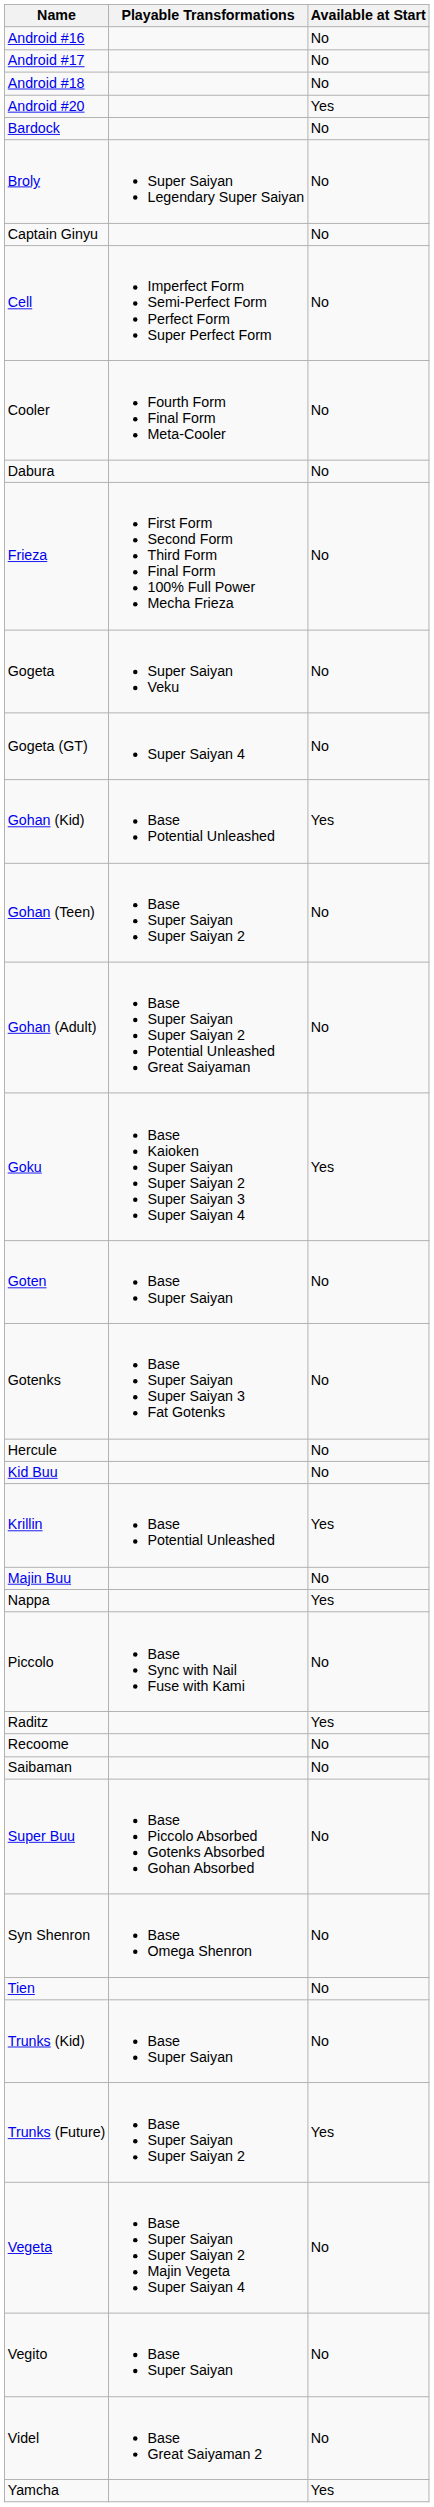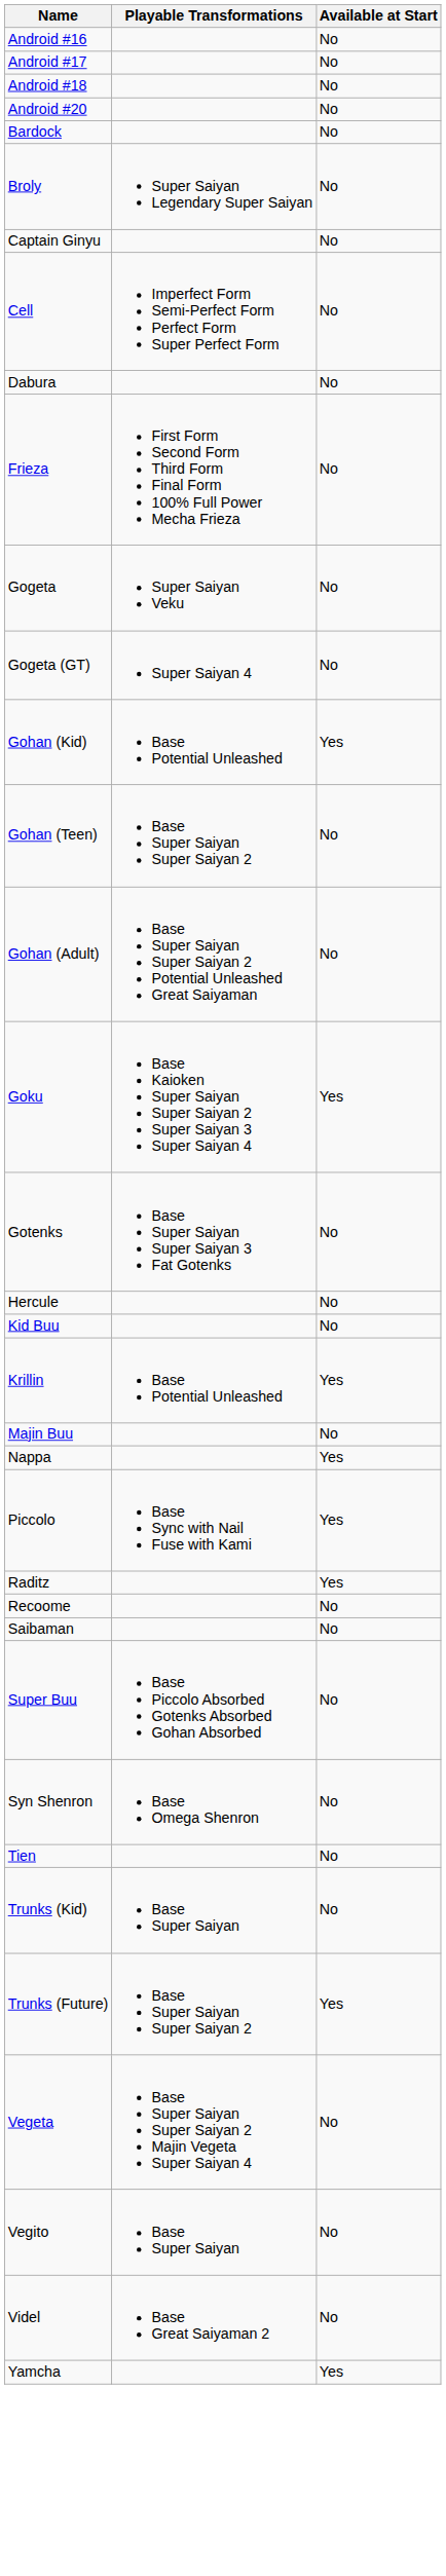 <table class="wikitable">
 <tr>
 <th>Name</th>
 <th>Playable Transformations</th>
 <th>Available at Start</th>
 </tr>
 <tr>
 <td><a href='#'>Android #16</a></td>
 <td></td>
 <td>No</td>
 </tr>
 <tr>
 <td><a href='#'>Android #17</a></td>
 <td></td>
 <td>No</td>
 </tr>
 <tr>
 <td><a href='#'>Android #18</a></td>
 <td></td>
 <td>No</td>
 </tr>
 <tr>
 <td><a href='#'>Android #20</a></td>
 <td></td>
-<td>Yes</td>
+<td>No</td>
 </tr>
 <tr>
 <td><a href='#'>Bardock</a></td>
 <td></td>
 <td>No</td>
 </tr>
 <tr>
 <td><a href='#'>Broly</a></td>
 <td><br><ul><li>Super Saiyan</li><li>Legendary Super Saiyan</li></ul></td>
 <td>No</td>
 </tr>
 <tr>
 <td>Captain Ginyu</td>
 <td></td>
 <td>No</td>
 </tr>
 <tr>
 <td><a href='#'>Cell</a></td>
 <td><br><ul><li>Imperfect Form</li><li>Semi-Perfect Form</li><li>Perfect Form</li><li>Super Perfect Form</li></ul></td>
-<td>No</td>
-</tr>
-<tr>
-<td>Cooler</td>
-<td><br><ul><li>Fourth Form</li><li>Final Form</li><li>Meta-Cooler</li></ul></td>
 <td>No</td>
 </tr>
 <tr>
 <td>Dabura</td>
 <td></td>
 <td>No</td>
 </tr>
 <tr>
 <td><a href='#'>Frieza</a></td>
 <td><br><ul><li>First Form</li><li>Second Form</li><li>Third Form</li><li>Final Form</li><li>100% Full Power</li><li>Mecha Frieza</li></ul></td>
 <td>No</td>
 </tr>
 <tr>
 <td>Gogeta</td>
 <td><br><ul><li>Super Saiyan</li><li>Veku</li></ul></td>
 <td>No</td>
 </tr>
 <tr>
 <td>Gogeta (GT)</td>
 <td><br><ul><li>Super Saiyan 4</li></ul></td>
 <td>No</td>
 </tr>
 <tr>
 <td><a href='#'>Gohan</a> (Kid)</td>
 <td><br><ul><li>Base</li><li>Potential Unleashed</li></ul></td>
 <td>Yes</td>
 </tr>
 <tr>
 <td><a href='#'>Gohan</a> (Teen)</td>
 <td><br><ul><li>Base</li><li>Super Saiyan</li><li>Super Saiyan 2</li></ul></td>
 <td>No</td>
 </tr>
 <tr>
 <td><a href='#'>Gohan</a> (Adult)</td>
 <td><br><ul><li>Base</li><li>Super Saiyan</li><li>Super Saiyan 2</li><li>Potential Unleashed</li><li>Great Saiyaman</li></ul></td>
 <td>No</td>
 </tr>
 <tr>
 <td><a href='#'>Goku</a></td>
 <td><br><ul><li>Base</li><li>Kaioken</li><li>Super Saiyan</li><li>Super Saiyan 2</li><li>Super Saiyan 3</li><li>Super Saiyan 4</li></ul></td>
 <td>Yes</td>
 </tr>
 <tr>
-<td><a href='#'>Goten</a></td>
-<td><br><ul><li>Base</li><li>Super Saiyan</li></ul></td>
-<td>No</td>
-</tr>
-<tr>
 <td>Gotenks</td>
 <td><br><ul><li>Base</li><li>Super Saiyan</li><li>Super Saiyan 3</li><li>Fat Gotenks</li></ul></td>
 <td>No</td>
 </tr>
 <tr>
 <td>Hercule</td>
 <td></td>
 <td>No</td>
 </tr>
 <tr>
 <td><a href='#'>Kid Buu</a></td>
 <td></td>
 <td>No</td>
 </tr>
 <tr>
 <td><a href='#'>Krillin</a></td>
 <td><br><ul><li>Base</li><li>Potential Unleashed</li></ul></td>
 <td>Yes</td>
 </tr>
 <tr>
 <td><a href='#'>Majin Buu</a></td>
 <td></td>
 <td>No</td>
 </tr>
 <tr>
 <td>Nappa</td>
 <td></td>
 <td>Yes</td>
 </tr>
 <tr>
 <td>Piccolo</td>
 <td><br><ul><li>Base</li><li>Sync with Nail</li><li>Fuse with Kami</li></ul></td>
-<td>No</td>
+<td>Yes</td>
 </tr>
 <tr>
 <td>Raditz</td>
 <td></td>
 <td>Yes</td>
 </tr>
 <tr>
 <td>Recoome</td>
 <td></td>
 <td>No</td>
 </tr>
 <tr>
 <td>Saibaman</td>
 <td></td>
 <td>No</td>
 </tr>
 <tr>
 <td><a href='#'>Super Buu</a></td>
 <td><br><ul><li>Base</li><li>Piccolo Absorbed</li><li>Gotenks Absorbed</li><li>Gohan Absorbed</li></ul></td>
 <td>No</td>
 </tr>
 <tr>
 <td>Syn Shenron</td>
 <td><br><ul><li>Base</li><li>Omega Shenron</li></ul></td>
 <td>No</td>
 </tr>
 <tr>
 <td><a href='#'>Tien</a></td>
 <td></td>
 <td>No</td>
 </tr>
 <tr>
 <td><a href='#'>Trunks</a> (Kid)</td>
 <td><br><ul><li>Base</li><li>Super Saiyan</li></ul></td>
 <td>No</td>
 </tr>
 <tr>
 <td><a href='#'>Trunks</a> (Future)</td>
 <td><br><ul><li>Base</li><li>Super Saiyan</li><li>Super Saiyan 2</li></ul></td>
 <td>Yes</td>
 </tr>
 <tr>
 <td><a href='#'>Vegeta</a></td>
 <td><br><ul><li>Base</li><li>Super Saiyan</li><li>Super Saiyan 2</li><li>Majin Vegeta</li><li>Super Saiyan 4</li></ul></td>
 <td>No</td>
 </tr>
 <tr>
 <td>Vegito</td>
 <td><br><ul><li>Base</li><li>Super Saiyan</li></ul></td>
 <td>No</td>
 </tr>
 <tr>
 <td>Videl</td>
 <td><br><ul><li>Base</li><li>Great Saiyaman 2</li></ul></td>
 <td>No</td>
 </tr>
 <tr>
 <td>Yamcha</td>
 <td></td>
 <td>Yes</td>
 </tr>
 </table>
